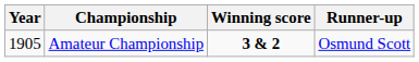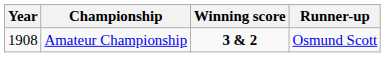 <table class="wikitable">
 <tr>
 <th>Year</th>
 <th>Championship</th>
 <th>Winning score</th>
 <th>Runner-up</th>
 </tr>
 <tr>
-<td>1905</td>
+<td>1908</td>
 <td><a href='#'>Amateur Championship</a></td>
 <td align=center><strong>3 & 2</strong></td>
 <td> <a href='#'>Osmund Scott</a></td>
 </tr>
 </table>
